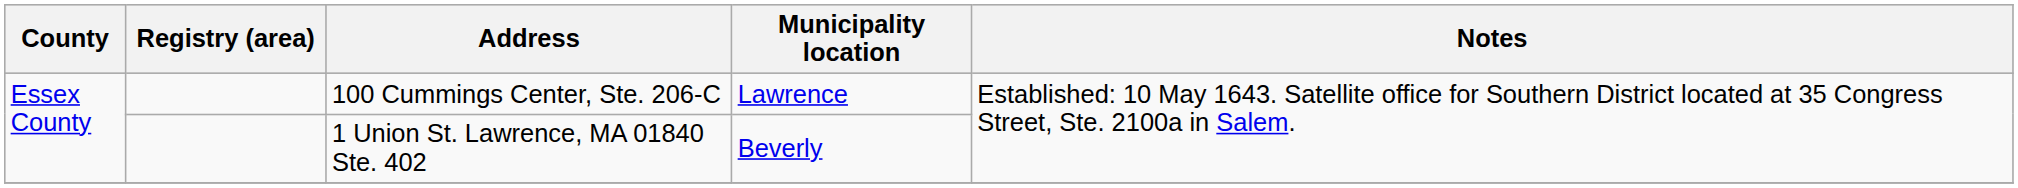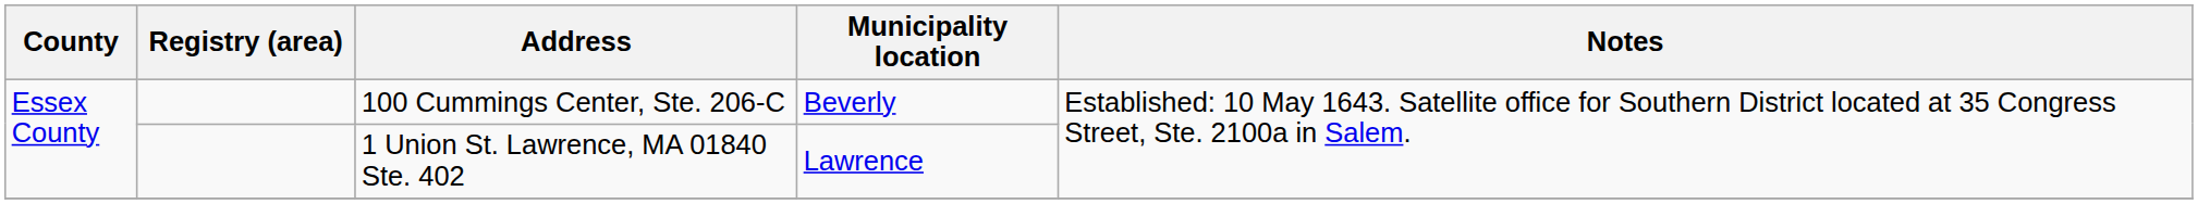 <table class="wikitable" width="100%">
 <tr>
 <th style="width:6%">County</th>
 <th style="width:10%">Registry (area)</th>
 <th>Address</th>
 <th>Municipality location</th>
 <th>Notes</th>
 </tr>
 <tr>
 <td rowspan="2" valign="top"><a href='#'>Essex County</a></td>
 <td><strong></strong></td>
 <td>100 Cummings Center, Ste. 206-C</td>
-<td><a href='#'>Lawrence</a></td>
+<td><a href='#'>Beverly</a></td>
 <td rowspan="2" valign="top">Established: 10 May 1643. Satellite office for Southern District located at 35 Congress Street, Ste. 2100a in <a href='#'>Salem</a>.</td>
 </tr>
 <tr>
 <td><strong></strong></td>
 <td>1 Union St. Lawrence, MA  01840 Ste. 402</td>
-<td><a href='#'>Beverly</a></td>
+<td><a href='#'>Lawrence</a></td>
 </tr>
 <tr>
 </tr>
 </table>
